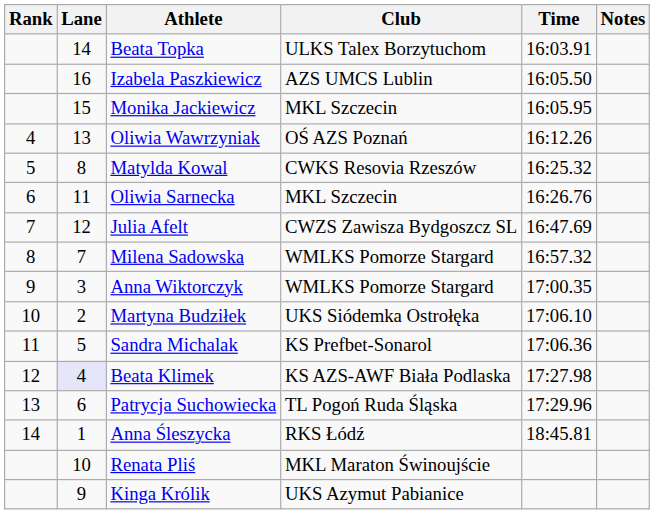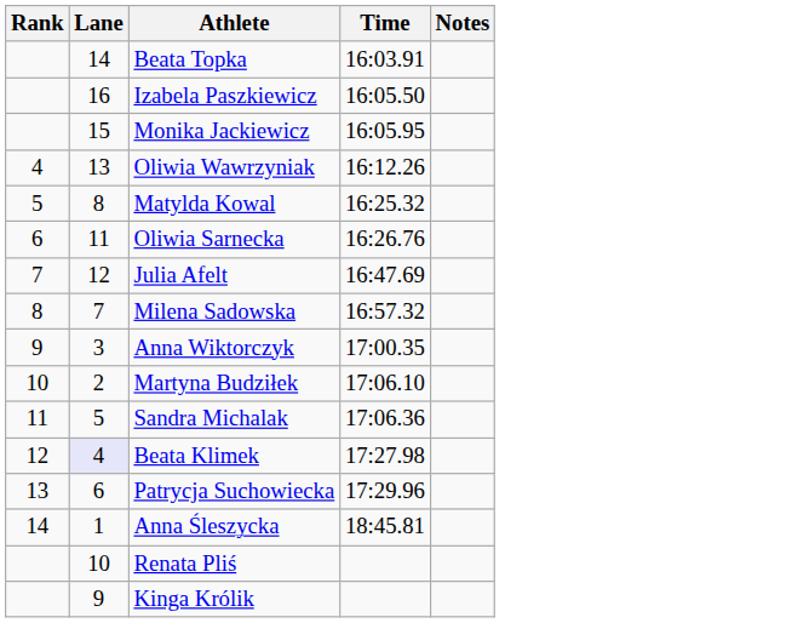 <table class="wikitable sortable" style="text-align:center">
 <tr>
 <th>Rank</th>
 <th>Lane</th>
 <th>Athlete</th>
-<th>Club</th>
 <th>Time</th>
 <th>Notes</th>
 </tr>
 <tr>
 <td></td>
 <td>14</td>
 <td align=left><a href='#'>Beata Topka</a></td>
-<td align=left>ULKS Talex Borzytuchom</td>
 <td>16:03.91</td>
 <td></td>
 </tr>
 <tr>
 <td></td>
 <td>16</td>
 <td align=left><a href='#'>Izabela Paszkiewicz</a></td>
-<td align=left>AZS UMCS Lublin</td>
 <td>16:05.50</td>
 <td></td>
 </tr>
 <tr>
 <td></td>
 <td>15</td>
 <td align=left><a href='#'>Monika Jackiewicz</a></td>
-<td align=left>MKL Szczecin</td>
 <td>16:05.95</td>
 <td></td>
 </tr>
 <tr>
 <td>4</td>
 <td>13</td>
 <td align=left><a href='#'>Oliwia Wawrzyniak</a></td>
-<td align=left>OŚ AZS Poznań</td>
 <td>16:12.26</td>
 <td></td>
 </tr>
 <tr>
 <td>5</td>
 <td>8</td>
 <td align=left><a href='#'>Matylda Kowal</a></td>
-<td align=left>CWKS Resovia Rzeszów</td>
 <td>16:25.32</td>
 <td></td>
 </tr>
 <tr>
 <td>6</td>
 <td>11</td>
 <td align=left><a href='#'>Oliwia Sarnecka</a></td>
-<td align=left>MKL Szczecin</td>
 <td>16:26.76</td>
 <td></td>
 </tr>
 <tr>
 <td>7</td>
 <td>12</td>
 <td align=left><a href='#'>Julia Afelt</a></td>
-<td align=left>CWZS Zawisza Bydgoszcz SL</td>
 <td>16:47.69</td>
 <td></td>
 </tr>
 <tr>
 <td>8</td>
 <td>7</td>
 <td align=left><a href='#'>Milena Sadowska</a></td>
-<td align=left>WMLKS Pomorze Stargard</td>
 <td>16:57.32</td>
 <td></td>
 </tr>
 <tr>
 <td>9</td>
 <td>3</td>
 <td align=left><a href='#'>Anna Wiktorczyk</a></td>
-<td align=left>WMLKS Pomorze Stargard</td>
 <td>17:00.35</td>
 <td></td>
 </tr>
 <tr>
 <td>10</td>
 <td>2</td>
 <td align=left><a href='#'>Martyna Budziłek</a></td>
-<td align=left>UKS Siódemka Ostrołęka</td>
 <td>17:06.10</td>
 <td></td>
 </tr>
 <tr>
 <td>11</td>
 <td>5</td>
 <td align=left><a href='#'>Sandra Michalak</a></td>
-<td align=left>KS Prefbet-Sonarol</td>
 <td>17:06.36</td>
 <td></td>
 </tr>
 <tr>
 <td>12</td>
 <td style="background: lavender;">4</td>
 <td align=left><a href='#'>Beata Klimek</a></td>
-<td align=left>KS AZS-AWF Biała Podlaska</td>
 <td>17:27.98</td>
 <td></td>
 </tr>
 <tr>
 <td>13</td>
 <td>6</td>
 <td align=left><a href='#'>Patrycja Suchowiecka</a></td>
-<td align=left>TL Pogoń Ruda Śląska</td>
 <td>17:29.96</td>
 <td></td>
 </tr>
 <tr>
 <td>14</td>
 <td>1</td>
 <td align=left><a href='#'>Anna Śleszycka</a></td>
-<td align=left>RKS Łódź</td>
 <td>18:45.81</td>
 <td></td>
 </tr>
 <tr>
 <td></td>
 <td>10</td>
 <td align=left><a href='#'>Renata Pliś</a></td>
-<td align=left>MKL Maraton Świnoujście</td>
 <td></td>
 <td></td>
 </tr>
 <tr>
 <td></td>
 <td>9</td>
 <td align=left><a href='#'>Kinga Królik</a></td>
-<td align=left>UKS Azymut Pabianice</td>
 <td></td>
 <td></td>
 </tr>
 </table>
